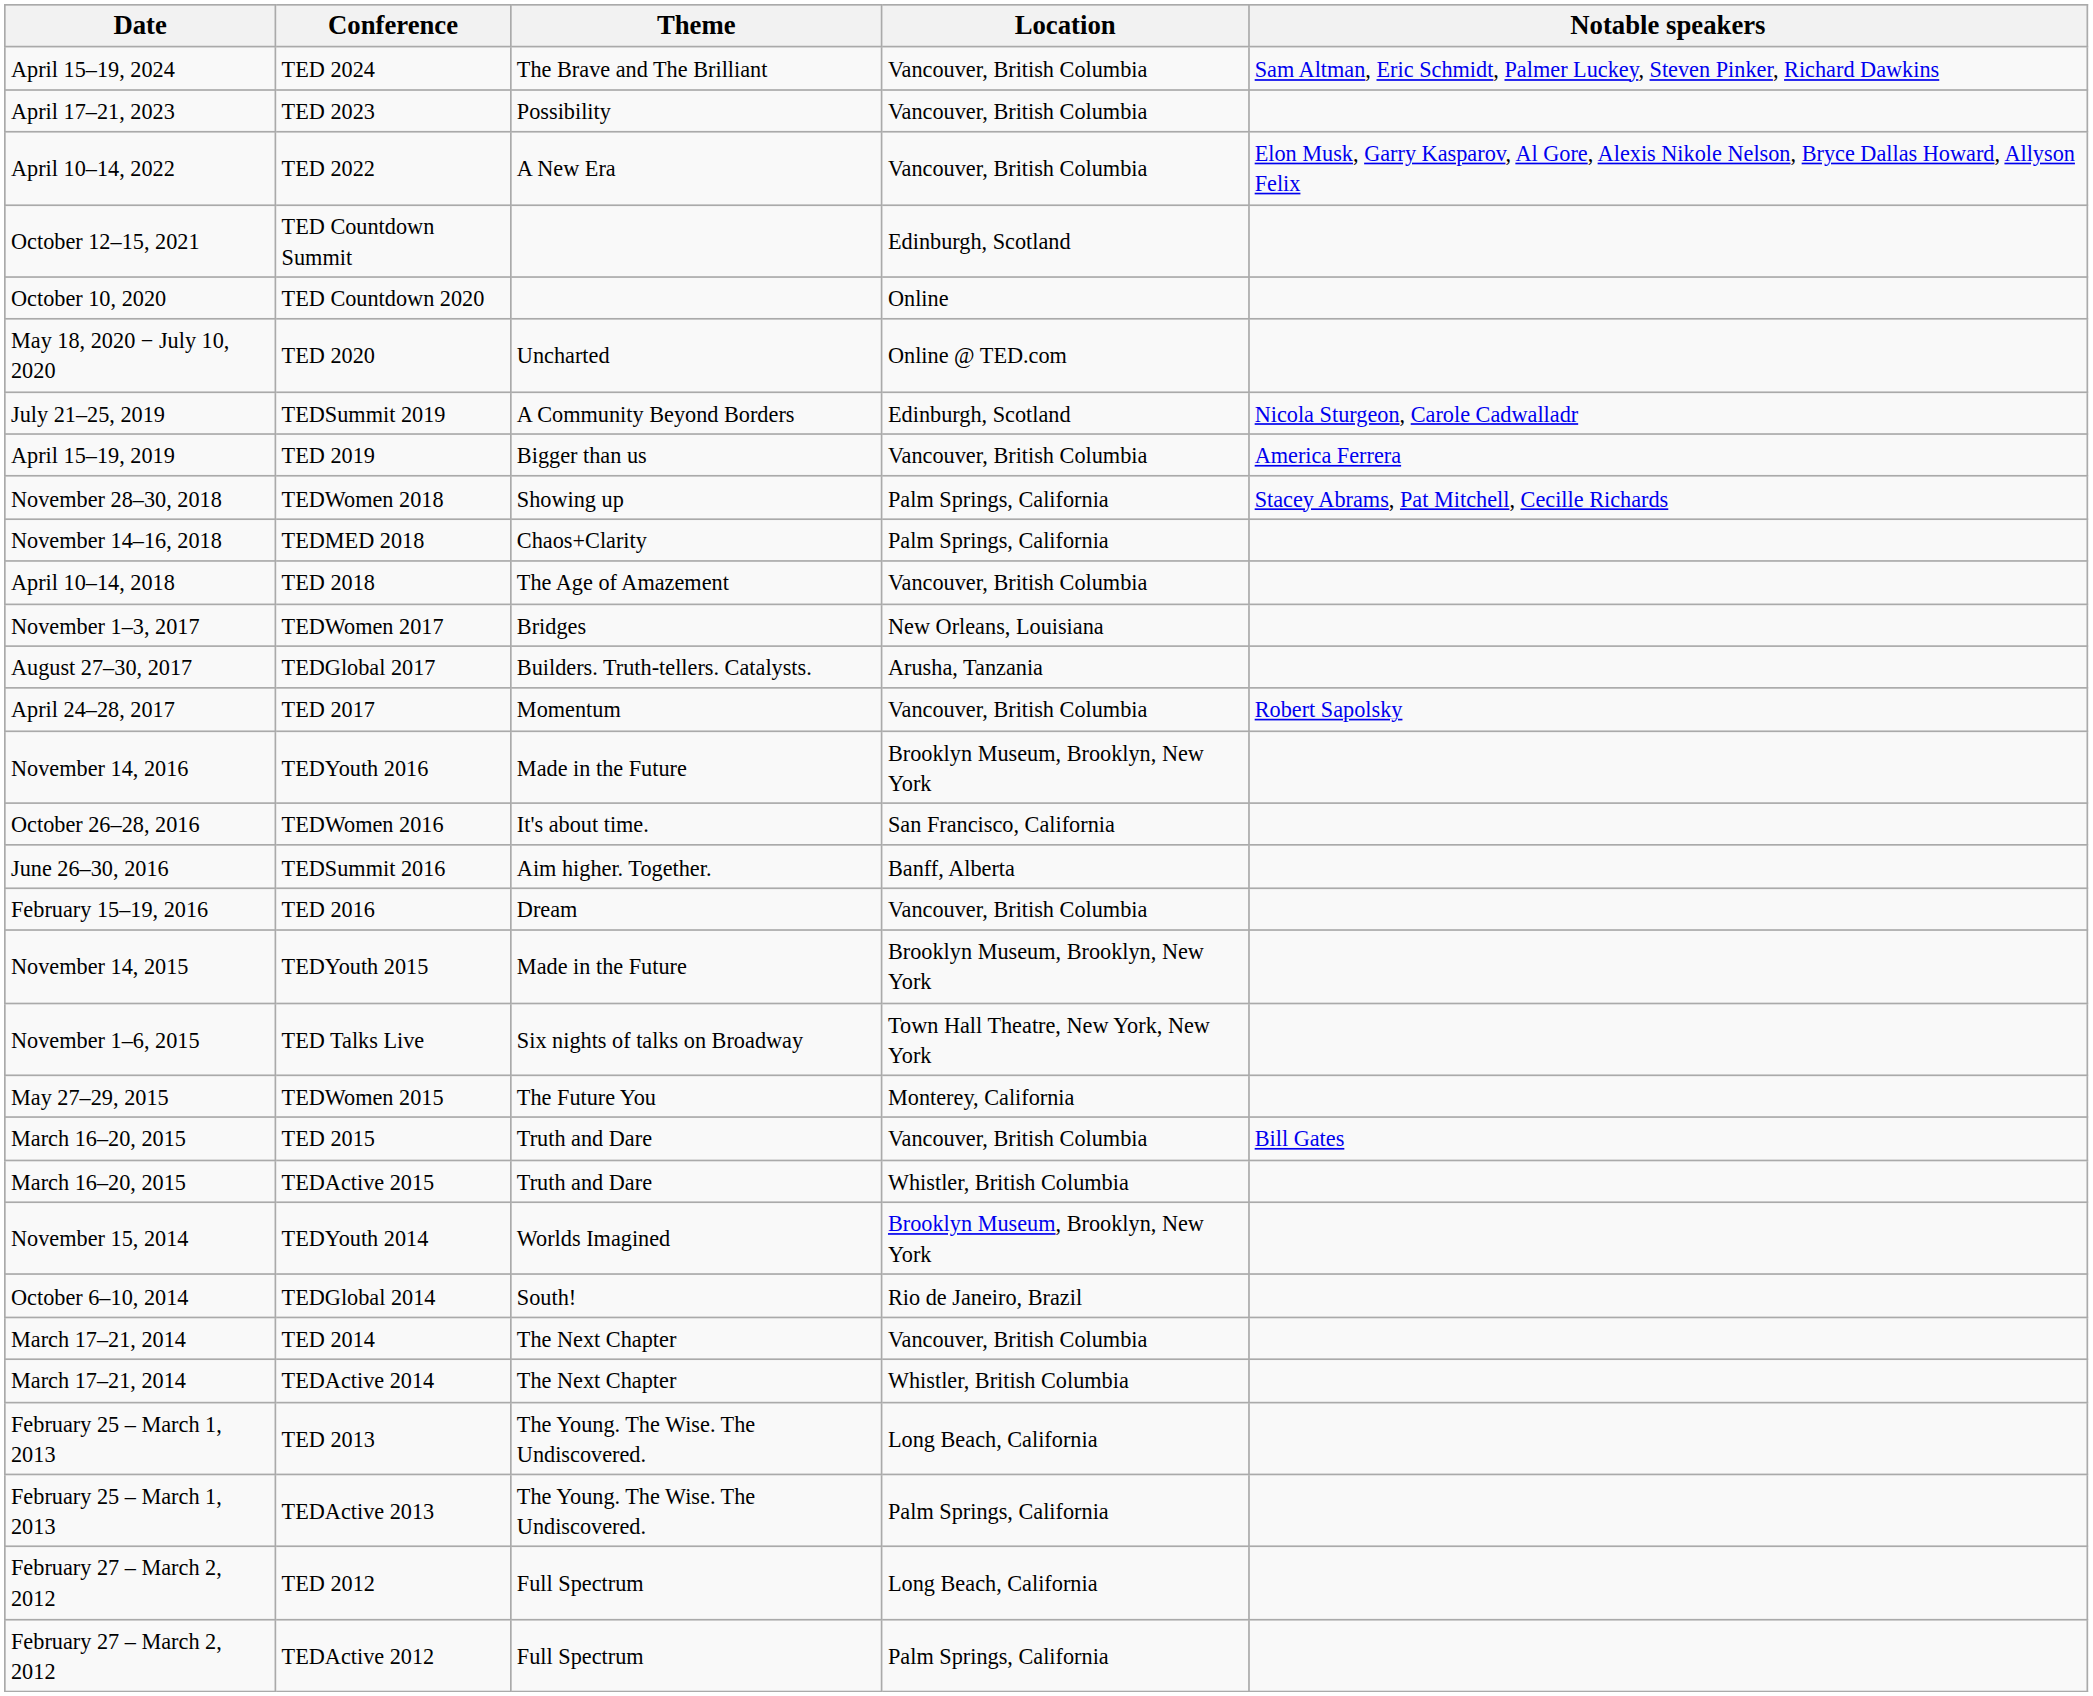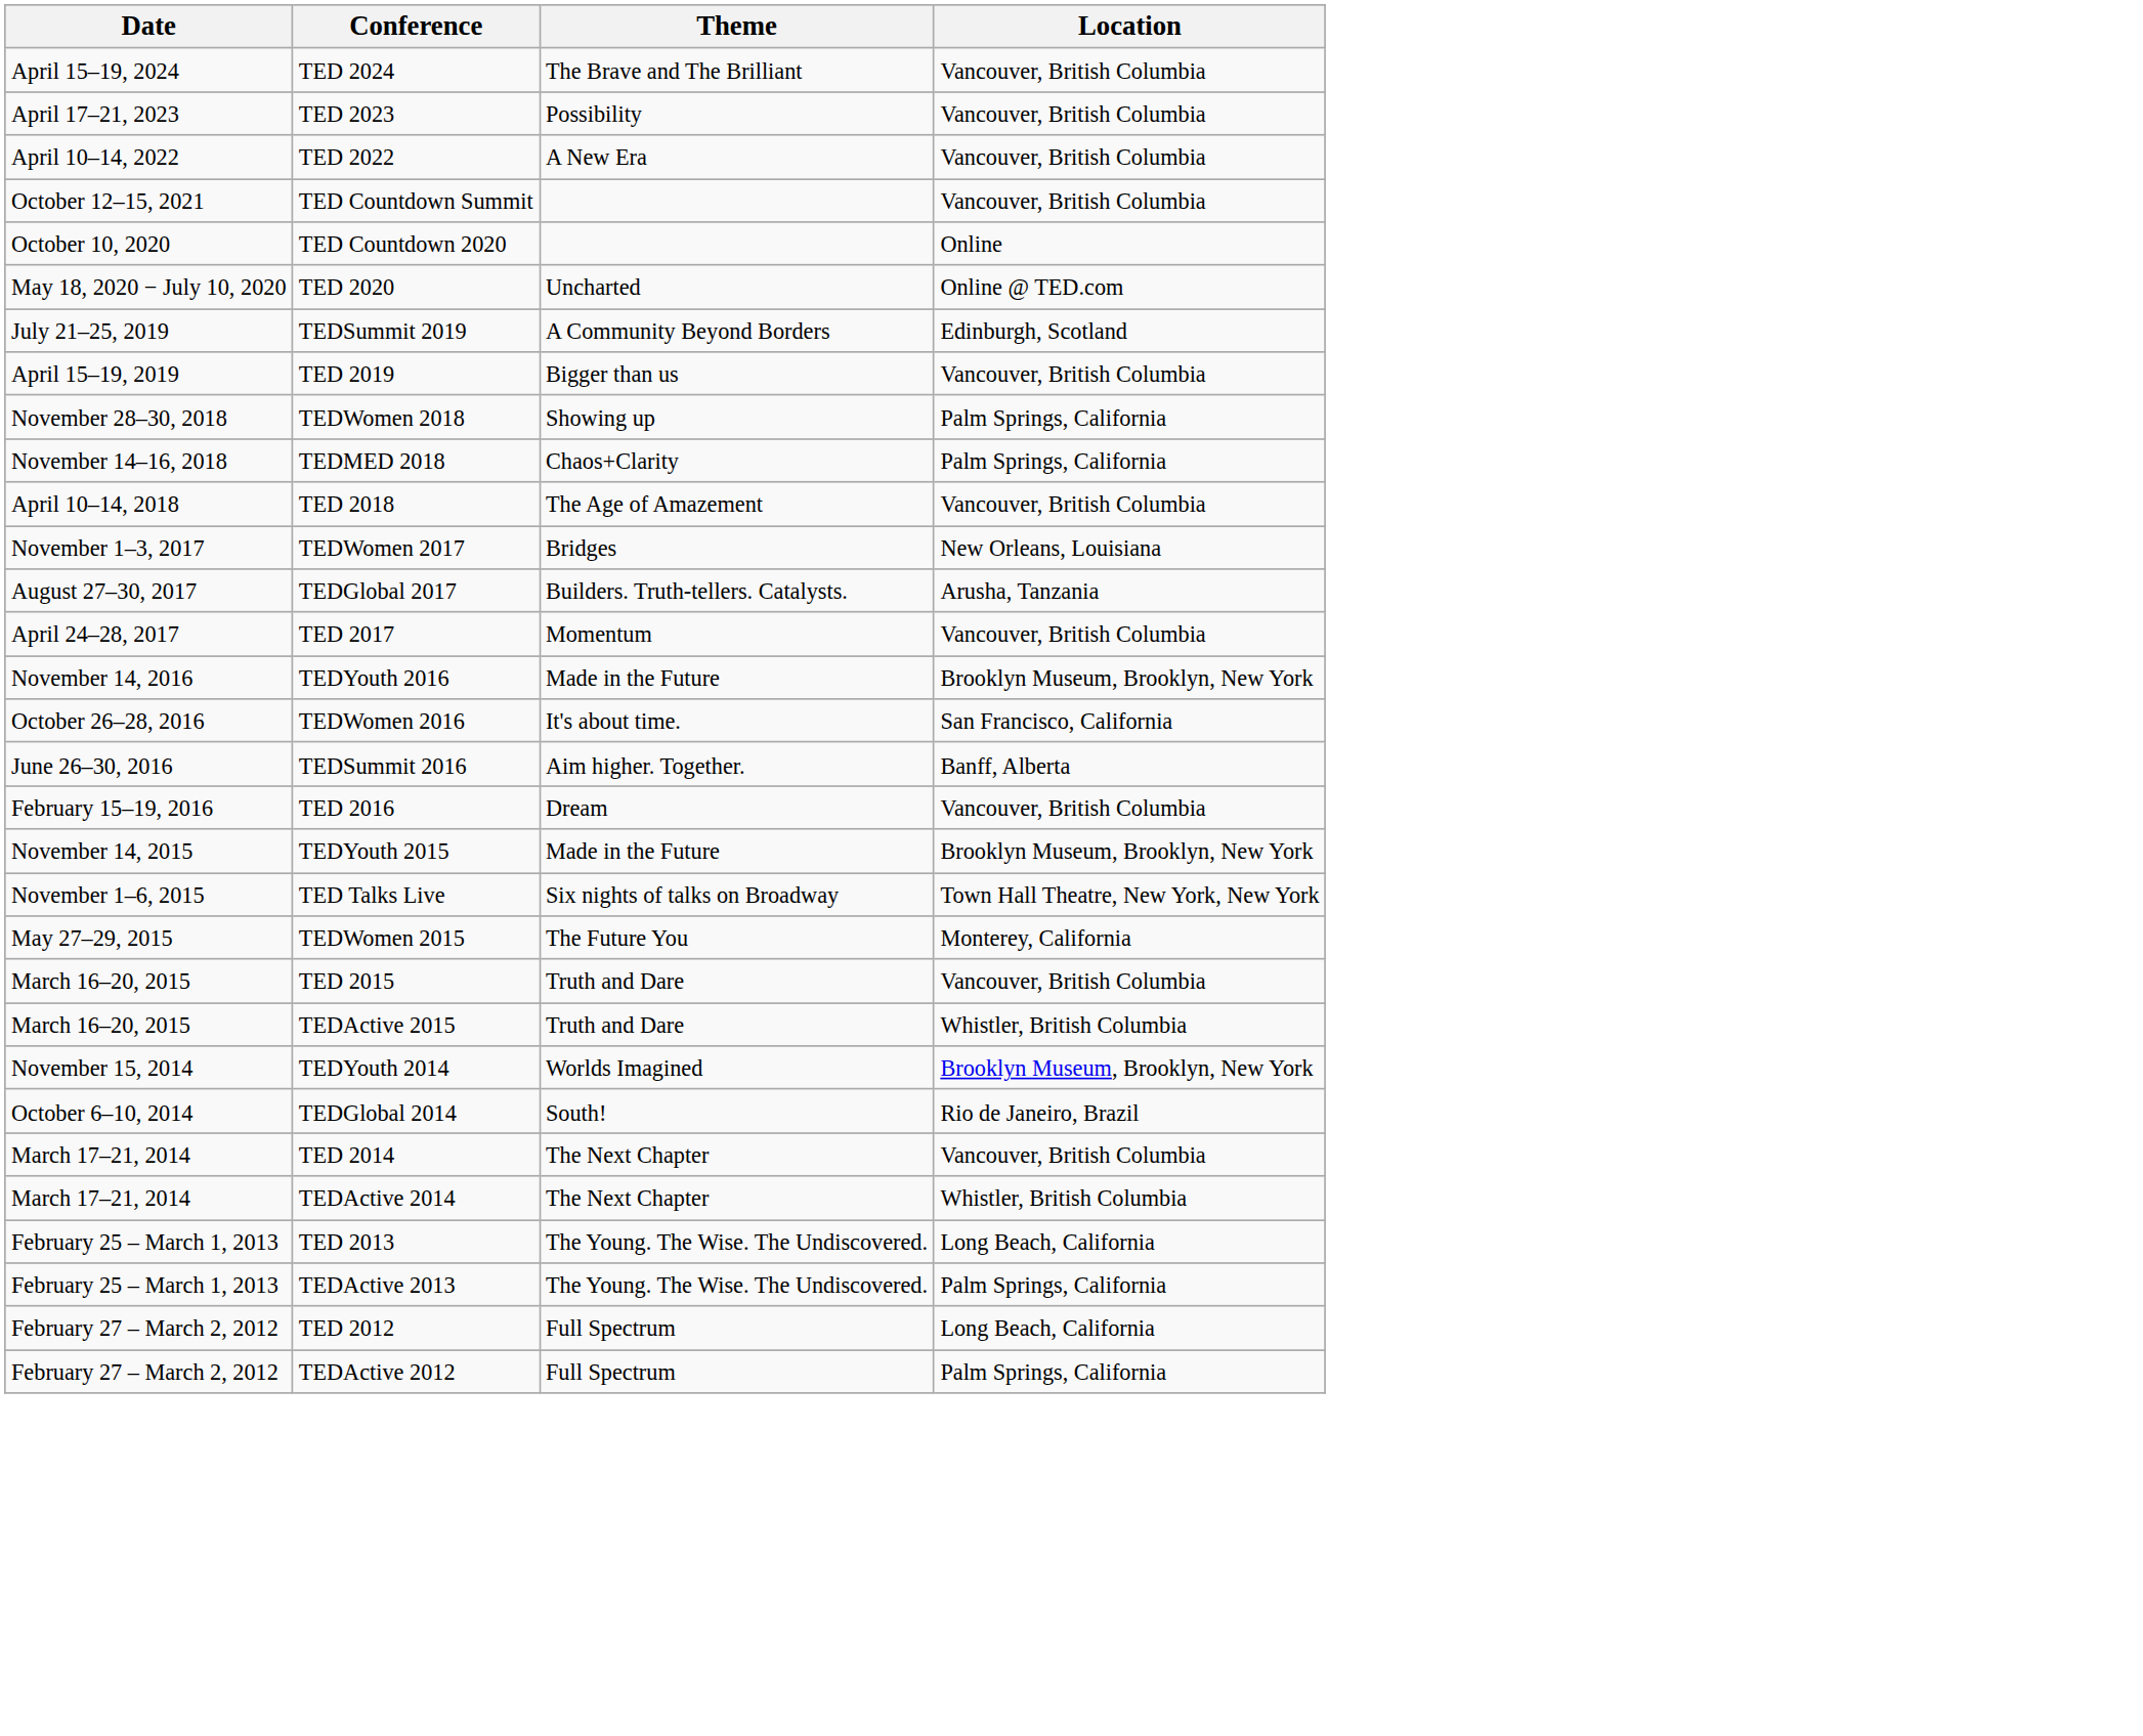 <table class="wikitable">
 <tr>
 <th>Date</th>
 <th>Conference</th>
 <th>Theme</th>
 <th>Location</th>
-<th>Notable speakers</th>
 </tr>
 <tr>
 <td><small>April 15–19, 2024</small></td>
 <td><small>TED 2024</small></td>
 <td><small>The Brave and The Brilliant</small></td>
 <td><small>Vancouver, British Columbia</small></td>
-<td><small><a href='#'>Sam Altman</a>, <a href='#'>Eric Schmidt</a>, <a href='#'>Palmer Luckey</a>, <a href='#'>Steven Pinker</a>, <a href='#'>Richard Dawkins</a></small></td>
 </tr>
 <tr>
 <td><small>April 17–21, 2023</small></td>
 <td><small>TED 2023</small></td>
 <td><small>Possibility</small></td>
 <td><small>Vancouver, British Columbia</small></td>
-<td></td>
 </tr>
 <tr>
 <td><small>April 10–14, 2022</small></td>
 <td><small>TED 2022</small></td>
 <td><small>A New Era</small></td>
 <td><small>Vancouver, British Columbia</small></td>
-<td><small><a href='#'>Elon Musk</a>, <a href='#'>Garry Kasparov</a>, <a href='#'>Al Gore</a>, <a href='#'>Alexis Nikole Nelson</a>, <a href='#'>Bryce Dallas Howard</a>, <a href='#'>Allyson Felix</a></small></td>
 </tr>
 <tr>
 <td><small>October 12–15, 2021</small></td>
 <td><small>TED Countdown Summit</small></td>
 <td></td>
-<td><small>Edinburgh, Scotland</small></td>
-<td></td>
+<td><small>Vancouver, British Columbia</small></td>
 </tr>
 <tr>
 <td><small>October 10, 2020</small></td>
 <td><small>TED Countdown 2020</small></td>
 <td></td>
 <td><small>Online</small></td>
-<td></td>
 </tr>
 <tr>
 <td><small>May 18, 2020 − July 10, 2020</small></td>
 <td><small>TED 2020</small></td>
 <td><small>Uncharted</small></td>
 <td><small>Online @ TED.com</small></td>
-<td></td>
 </tr>
 <tr>
 <td><small>July 21–25, 2019</small></td>
 <td><small>TEDSummit 2019</small></td>
 <td><small>A Community Beyond Borders</small></td>
 <td><small>Edinburgh, Scotland</small></td>
-<td><a href='#'><small>Nicola Sturgeon</small></a><small>, <a href='#'>Carole Cadwalladr</a></small></td>
 </tr>
 <tr>
 <td><small>April 15–19, 2019</small></td>
 <td><small>TED 2019</small></td>
 <td><small>Bigger than us</small></td>
 <td><small>Vancouver, British Columbia</small></td>
-<td><small><a href='#'>America Ferrera</a></small></td>
 </tr>
 <tr>
 <td><small>November 28–30, 2018</small></td>
 <td><small>TEDWomen 2018</small></td>
 <td><small>Showing up</small></td>
 <td><small>Palm Springs, California</small></td>
-<td><small><a href='#'>Stacey Abrams</a>, <a href='#'>Pat Mitchell</a>, <a href='#'>Cecille Richards</a></small></td>
 </tr>
 <tr>
 <td><small>November 14–16, 2018</small></td>
 <td><small>TEDMED 2018</small></td>
 <td><small>Chaos+Clarity</small></td>
 <td><small>Palm Springs, California</small></td>
-<td></td>
 </tr>
 <tr>
 <td><small>April 10–14, 2018</small></td>
 <td><small>TED 2018</small></td>
 <td><small>The Age of Amazement</small></td>
 <td><small>Vancouver, British Columbia</small></td>
-<td></td>
 </tr>
 <tr>
 <td><small>November 1–3, 2017</small></td>
 <td><small>TEDWomen 2017</small></td>
 <td><small>Bridges</small></td>
 <td><small>New Orleans, Louisiana</small></td>
-<td></td>
 </tr>
 <tr>
 <td><small>August 27–30, 2017</small></td>
 <td><small>TEDGlobal 2017</small></td>
 <td><small>Builders. Truth-tellers. Catalysts.</small></td>
 <td><small>Arusha, Tanzania</small></td>
-<td></td>
 </tr>
 <tr>
 <td><small>April 24–28, 2017</small></td>
 <td><small>TED 2017</small></td>
 <td><small>Momentum</small></td>
 <td><small>Vancouver, British Columbia</small></td>
-<td><small><a href='#'>Robert Sapolsky</a></small></td>
 </tr>
 <tr>
 <td><small>November 14, 2016</small></td>
 <td><small>TEDYouth 2016</small></td>
 <td><small>Made in the Future</small></td>
 <td><small>Brooklyn Museum, Brooklyn, New York</small></td>
-<td></td>
 </tr>
 <tr>
 <td><small>October 26–28, 2016</small></td>
 <td><small>TEDWomen 2016</small></td>
 <td><small>It's about time.</small></td>
 <td><small>San Francisco, California</small></td>
-<td></td>
 </tr>
 <tr>
 <td><small>June 26–30, 2016</small></td>
 <td><small>TEDSummit 2016</small></td>
 <td><small>Aim higher. Together.</small></td>
 <td><small>Banff, Alberta</small></td>
-<td></td>
 </tr>
 <tr>
 <td><small>February 15–19, 2016</small></td>
 <td><small>TED 2016</small></td>
 <td><small>Dream</small></td>
 <td><small>Vancouver, British Columbia</small></td>
-<td></td>
 </tr>
 <tr>
 <td><small>November 14, 2015</small></td>
 <td><small>TEDYouth 2015</small></td>
 <td><small>Made in the Future</small></td>
 <td><small>Brooklyn Museum, Brooklyn, New York</small></td>
-<td></td>
 </tr>
 <tr>
 <td><small>November 1–6, 2015</small></td>
 <td><small>TED Talks Live</small></td>
 <td><small>Six nights of talks on Broadway</small></td>
 <td><small>Town Hall Theatre, New York, New York</small></td>
-<td></td>
 </tr>
 <tr>
 <td><small>May 27–29, 2015</small></td>
 <td><small>TEDWomen 2015</small></td>
 <td><small>The Future You</small></td>
 <td><small>Monterey, California</small></td>
-<td></td>
 </tr>
 <tr>
 <td><small>March 16–20, 2015</small></td>
 <td><small>TED 2015</small></td>
 <td><small>Truth and Dare</small></td>
 <td><small>Vancouver, British Columbia</small></td>
-<td><small><a href='#'>Bill Gates</a></small></td>
 </tr>
 <tr>
 <td><small>March 16–20, 2015</small></td>
 <td><small>TEDActive 2015</small></td>
 <td><small>Truth and Dare</small></td>
 <td><small>Whistler, British Columbia</small></td>
-<td></td>
 </tr>
 <tr>
 <td><small>November 15, 2014</small></td>
 <td><small>TEDYouth 2014</small></td>
 <td><small>Worlds Imagined</small></td>
 <td><small><a href='#'>Brooklyn Museum</a>, Brooklyn, New York</small></td>
-<td></td>
 </tr>
 <tr>
 <td><small>October 6–10, 2014</small></td>
 <td><small>TEDGlobal 2014</small></td>
 <td><small>South!</small></td>
 <td><small>Rio de Janeiro, Brazil</small></td>
-<td></td>
 </tr>
 <tr>
 <td><small>March 17–21, 2014</small></td>
 <td><small>TED 2014</small></td>
 <td><small>The Next Chapter</small></td>
 <td><small>Vancouver, British Columbia</small></td>
-<td></td>
 </tr>
 <tr>
 <td><small>March 17–21, 2014</small></td>
 <td><small>TEDActive 2014</small></td>
 <td><small>The Next Chapter</small></td>
 <td><small>Whistler, British Columbia</small></td>
-<td></td>
 </tr>
 <tr>
 <td><small>February 25 – March 1, 2013</small></td>
 <td><small>TED 2013</small></td>
 <td><small>The Young. The Wise. The Undiscovered.</small></td>
 <td><small>Long Beach, California</small></td>
-<td></td>
 </tr>
 <tr>
 <td><small>February 25 – March 1, 2013</small></td>
 <td><small>TEDActive 2013</small></td>
 <td><small>The Young. The Wise. The Undiscovered.</small></td>
 <td><small>Palm Springs, California</small></td>
-<td></td>
 </tr>
 <tr>
 <td><small>February 27 – March 2, 2012</small></td>
 <td><small>TED 2012</small></td>
 <td><small>Full Spectrum</small></td>
 <td><small>Long Beach, California</small></td>
-<td></td>
 </tr>
 <tr>
 <td><small>February 27 – March 2, 2012</small></td>
 <td><small>TEDActive 2012</small></td>
 <td><small>Full Spectrum</small></td>
 <td><small>Palm Springs, California</small></td>
-<td></td>
 </tr>
 </table>
